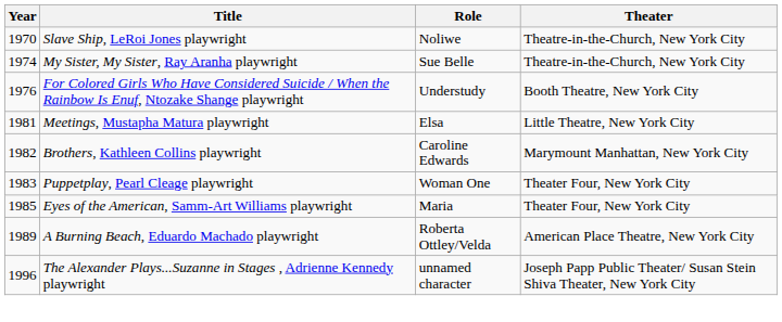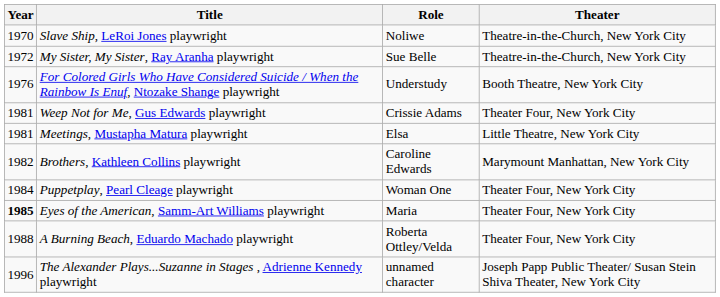 <table class="wikitable sortable">
 <tr>
 <th>Year</th>
 <th>Title</th>
 <th>Role</th>
 <th class="unsortable">Theater</th>
 </tr>
 <tr>
 <td>1970</td>
 <td><em>Slave Ship</em>, <a href='#'>LeRoi Jones</a> playwright</td>
 <td>Noliwe</td>
 <td>Theatre-in-the-Church, New York City</td>
 </tr>
 <tr>
-<td>1974</td>
+<td>1972</td>
 <td><em>My Sister, My Sister</em>, <a href='#'>Ray Aranha</a> playwright</td>
 <td>Sue Belle</td>
 <td>Theatre-in-the-Church, New York City</td>
 </tr>
 <tr>
 <td>1976</td>
 <td><em><a href='#'>For Colored Girls Who Have Considered Suicide / When the Rainbow Is Enuf</a></em>, <a href='#'>Ntozake Shange</a> playwright</td>
 <td>Understudy</td>
 <td>Booth Theatre, New York City</td>
+</tr>
+<tr>
+<td>1981</td>
+<td><em>Weep Not for Me</em>, <a href='#'>Gus Edwards</a> playwright</td>
+<td>Crissie Adams</td>
+<td>Theater Four, New York City</td>
 </tr>
 <tr>
 <td>1981</td>
 <td><em>Meetings</em>, <a href='#'>Mustapha Matura</a> playwright</td>
 <td>Elsa</td>
 <td>Little Theatre, New York City</td>
 </tr>
 <tr>
 <td>1982</td>
 <td><em>Brothers</em>, <a href='#'>Kathleen Collins</a> playwright</td>
 <td>Caroline Edwards</td>
 <td>Marymount Manhattan, New York City</td>
 </tr>
 <tr>
-<td>1983</td>
+<td>1984</td>
 <td><em>Puppetplay</em>, <a href='#'>Pearl Cleage</a> playwright</td>
 <td>Woman One</td>
 <td>Theater Four, New York City</td>
 </tr>
 <tr>
-<td>1985</td>
+<td><strong>1985</strong></td>
 <td><em>Eyes of the American</em>, <a href='#'>Samm-Art Williams</a> playwright</td>
 <td>Maria</td>
 <td>Theater Four, New York City</td>
 </tr>
 <tr>
-<td>1989</td>
+<td>1988</td>
 <td><em>A Burning Beach</em>, <a href='#'>Eduardo Machado</a> playwright</td>
 <td>Roberta Ottley/Velda</td>
-<td>American Place Theatre, New York City</td>
+<td>Theater Four, New York City</td>
 </tr>
 <tr>
 <td>1996</td>
 <td><em>The Alexander Plays...Suzanne in Stages </em>, <a href='#'>Adrienne Kennedy</a> playwright</td>
 <td>unnamed character</td>
 <td>Joseph Papp Public Theater/ Susan Stein Shiva Theater, New York City</td>
 </tr>
 </table>
